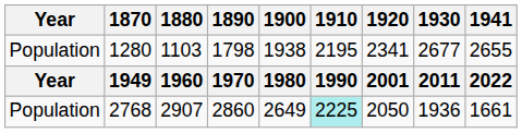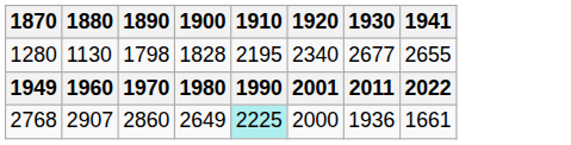 <table class="wikitable">
 <tr>
-<th>Year</th>
 <th>1870</th>
 <th>1880</th>
 <th>1890</th>
 <th>1900</th>
 <th>1910</th>
 <th>1920</th>
 <th>1930</th>
 <th>1941</th>
 </tr>
 <tr>
-<td>Population</td>
 <td>1280</td>
-<td>1103</td>
+<td>1130</td>
 <td>1798</td>
-<td>1938</td>
+<td>1828</td>
 <td>2195</td>
-<td>2341</td>
+<td>2340</td>
 <td>2677</td>
 <td>2655</td>
 </tr>
 <tr>
-<th>Year</th>
 <th>1949</th>
 <th>1960</th>
 <th>1970</th>
 <th>1980</th>
 <th>1990</th>
 <th>2001</th>
 <th>2011</th>
 <th>2022</th>
 </tr>
 <tr>
-<td>Population</td>
 <td>2768</td>
 <td>2907</td>
 <td>2860</td>
 <td>2649</td>
 <td style="background: paleturquoise;">2225</td>
-<td>2050</td>
+<td>2000</td>
 <td>1936</td>
 <td>1661</td>
 </tr>
 </table>
